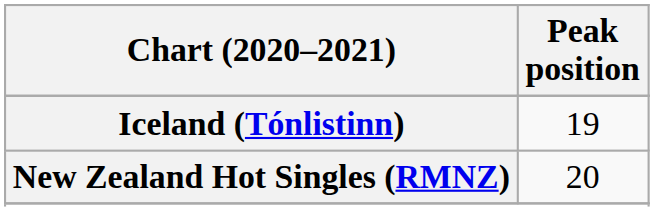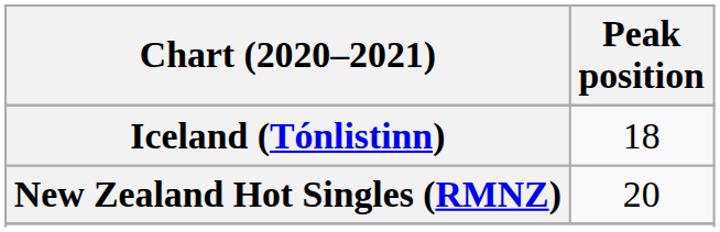 <table class="wikitable sortable plainrowheaders" style="text-align:center">
 <tr>
 <th>Chart (2020–2021)</th>
 <th>Peak<br>position</th>
 </tr>
 <tr>
 </tr>
 <tr>
 </tr>
 <tr>
 <th scope="row">Iceland (<a href='#'>Tónlistinn</a>)</th>
-<td>19</td>
+<td>18</td>
 </tr>
 <tr>
 <th scope="row">New Zealand Hot Singles (<a href='#'>RMNZ</a>)</th>
 <td>20</td>
 </tr>
 <tr>
 </tr>
 <tr>
 </tr>
 </table>
